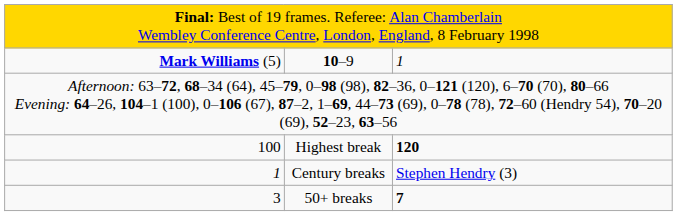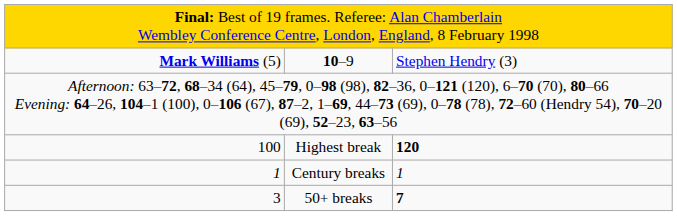 <table class="wikitable" style="font-size: 95%; margin: 1em auto 1em auto;">
 <tr>
 <td colspan="3" align="center" bgcolor="#ffd700"><strong>Final:</strong> Best of 19 frames. Referee: <a href='#'>Alan Chamberlain</a><br><a href='#'>Wembley Conference Centre</a>, <a href='#'>London</a>, <a href='#'>England</a>, 8 February 1998</td>
 </tr>
 <tr>
 <td width = "270" align="right"><strong><a href='#'>Mark Williams</a></strong> (5)<br></td>
 <td width = "100" align="center"><strong>10</strong>–9</td>
-<td><em>1</em></td>
+<td width = "270"><a href='#'>Stephen Hendry</a> (3)<br></td>
 </tr>
 <tr>
 <td colspan="3" align="center" style="font-size: 100%"><em>Afternoon:</em> 63–<strong>72</strong>, <strong>68</strong>–34 (64), 45–<strong>79</strong>, 0–<strong>98</strong> (98), <strong>82</strong>–36, 0–<strong>121</strong> (120), 6–<strong>70</strong> (70), <strong>80</strong>–66 <br> <em>Evening:</em> <strong>64</strong>–26, <strong>104</strong>–1 (100), 0–<strong>106</strong> (67), <strong>87</strong>–2, 1–<strong>69</strong>, 44–<strong>73</strong> (69), 0–<strong>78</strong> (78), <strong>72</strong>–60 (Hendry 54), <strong>70</strong>–20 (69), <strong>52</strong>–23, <strong>63</strong>–56</td>
 </tr>
 <tr>
 <td align="right">100</td>
 <td align="center">Highest break</td>
 <td><strong>120</strong></td>
 </tr>
 <tr>
 <td align="right"><em>1</em></td>
 <td align="center">Century breaks</td>
-<td width = "270"><a href='#'>Stephen Hendry</a> (3)<br></td>
+<td><em>1</em></td>
 </tr>
 <tr>
 <td align="right">3</td>
 <td align="center">50+ breaks</td>
 <td><strong>7</strong></td>
 </tr>
 </table>
